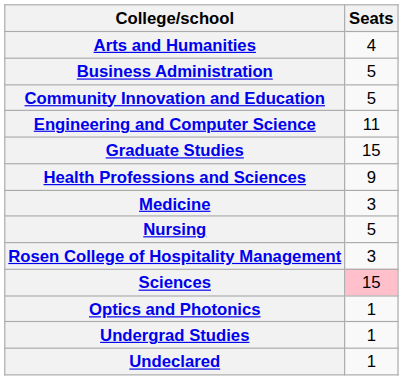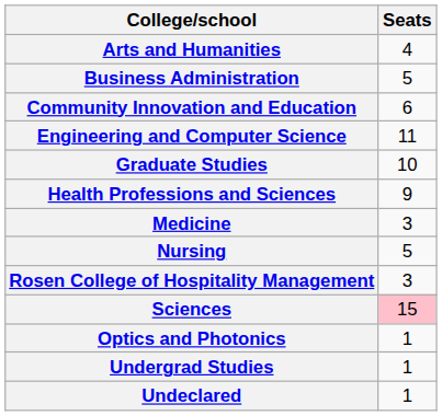 <table style="text-align:center; float: right; font-size:90%; margin-left: 2em;" align="center" class="wikitable">
 <tr>
 <th><strong>College/school</strong></th>
 <th><strong>Seats</strong></th>
 </tr>
 <tr>
 <th><a href='#'>Arts and Humanities</a></th>
 <td>4</td>
 </tr>
 <tr>
 <th><a href='#'>Business Administration</a></th>
 <td>5</td>
 </tr>
 <tr>
 <th><a href='#'>Community Innovation and Education</a></th>
-<td>5</td>
+<td>6</td>
 </tr>
 <tr>
 <th><a href='#'>Engineering and Computer Science</a></th>
 <td>11</td>
 </tr>
 <tr>
 <th><a href='#'>Graduate Studies</a></th>
-<td>15</td>
+<td>10</td>
 </tr>
 <tr>
 <th><a href='#'>Health Professions and Sciences</a></th>
 <td>9</td>
 </tr>
 <tr>
 <th><a href='#'>Medicine</a></th>
 <td>3</td>
 </tr>
 <tr>
 <th><a href='#'>Nursing</a></th>
 <td>5</td>
 </tr>
 <tr>
 <th><a href='#'>Rosen College of Hospitality Management</a></th>
 <td>3</td>
 </tr>
 <tr>
 <th><a href='#'>Sciences</a></th>
 <td style="background: pink;">15</td>
 </tr>
 <tr>
 <th><a href='#'>Optics and Photonics</a></th>
 <td>1</td>
 </tr>
 <tr>
 <th><a href='#'>Undergrad Studies</a></th>
 <td>1</td>
 </tr>
 <tr>
 <th><a href='#'>Undeclared</a></th>
 <td>1</td>
 </tr>
 </table>
